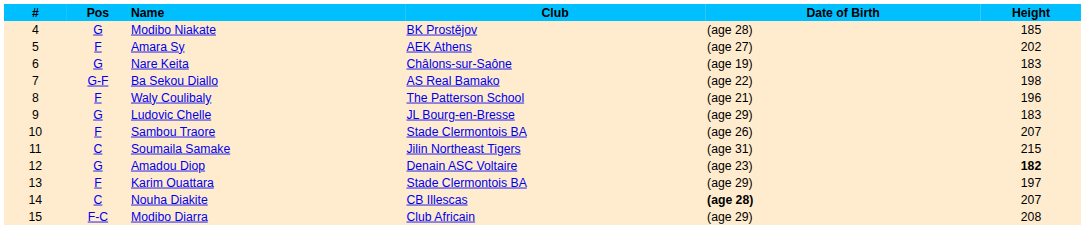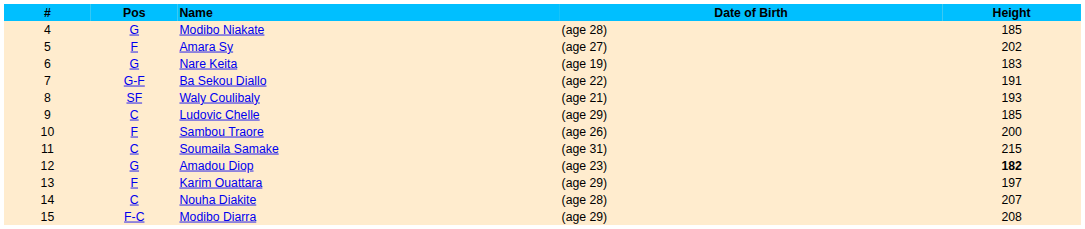 <table border=0 cellpadding=2 cellspacing=0  |- bgcolor=#FFECCE style="text-align:center; font-size:90%;" width=80%>
 <tr bgcolor=#00BFFF>
 <th width=5%>#</th>
 <th width=5%>Pos</th>
 <th width=22% align=left>Name</th>
-<th width=24%>Club</th>
 <th width=22%>Date of Birth</th>
 <th width=8%>Height</th>
 </tr>
 <tr>
 <td>4</td>
 <td><a href='#'>G</a></td>
 <td align=left><a href='#'>Modibo Niakate</a></td>
-<td align=left> <a href='#'>BK Prostějov</a></td>
 <td align=left> (age 28)</td>
 <td>185</td>
 </tr>
 <tr>
 <td>5</td>
 <td><a href='#'>F</a></td>
 <td align=left><a href='#'>Amara Sy</a></td>
-<td align=left> <a href='#'>AEK Athens</a></td>
 <td align=left> (age 27)</td>
 <td>202</td>
 </tr>
 <tr>
 <td>6</td>
 <td><a href='#'>G</a></td>
 <td align=left><a href='#'>Nare Keita</a></td>
-<td align=left> <a href='#'>Châlons-sur-Saône</a></td>
 <td align=left> (age 19)</td>
 <td>183</td>
 </tr>
 <tr>
 <td>7</td>
 <td><a href='#'>G-F</a></td>
 <td align=left><a href='#'>Ba Sekou Diallo</a></td>
-<td align=left> <a href='#'>AS Real Bamako</a></td>
 <td align=left> (age 22)</td>
-<td>198</td>
+<td>191</td>
 </tr>
 <tr>
 <td>8</td>
-<td><a href='#'>F</a></td>
+<td><a href='#'>SF</a></td>
 <td align=left><a href='#'>Waly Coulibaly</a></td>
-<td align=left> <a href='#'>The Patterson School</a></td>
 <td align=left> (age 21)</td>
-<td>196</td>
+<td>193</td>
 </tr>
 <tr>
 <td>9</td>
-<td><a href='#'>G</a></td>
+<td><a href='#'>C</a></td>
 <td align=left><a href='#'>Ludovic Chelle</a></td>
-<td align=left> <a href='#'>JL Bourg-en-Bresse</a></td>
 <td align=left> (age 29)</td>
-<td>183</td>
+<td>185</td>
 </tr>
 <tr>
 <td>10</td>
 <td><a href='#'>F</a></td>
 <td align=left><a href='#'>Sambou Traore</a></td>
-<td align=left> <a href='#'>Stade Clermontois BA</a></td>
 <td align=left> (age 26)</td>
-<td>207</td>
+<td>200</td>
 </tr>
 <tr>
 <td>11</td>
 <td><a href='#'>C</a></td>
 <td align=left><a href='#'>Soumaila Samake</a></td>
-<td align=left> <a href='#'>Jilin Northeast Tigers</a></td>
 <td align=left> (age 31)</td>
 <td>215</td>
 </tr>
 <tr>
 <td>12</td>
 <td><a href='#'>G</a></td>
 <td align=left><a href='#'>Amadou Diop</a></td>
-<td align=left> <a href='#'>Denain ASC Voltaire</a></td>
 <td align=left> (age 23)</td>
 <td><strong>182</strong></td>
 </tr>
 <tr>
 <td>13</td>
 <td><a href='#'>F</a></td>
 <td align=left><a href='#'>Karim Ouattara</a></td>
-<td align=left> <a href='#'>Stade Clermontois BA</a></td>
 <td align=left> (age 29)</td>
 <td>197</td>
 </tr>
 <tr>
 <td>14</td>
 <td><a href='#'>C</a></td>
 <td align=left><a href='#'>Nouha Diakite</a></td>
-<td align=left> <a href='#'>CB Illescas</a></td>
-<td align=left><strong> (age 28)</strong></td>
+<td align=left> (age 28)</td>
 <td>207</td>
 </tr>
 <tr>
 <td>15</td>
 <td><a href='#'>F-C</a></td>
 <td align=left><a href='#'>Modibo Diarra</a></td>
-<td align=left> <a href='#'>Club Africain</a></td>
 <td align=left> (age 29)</td>
 <td>208</td>
 </tr>
 </table>
